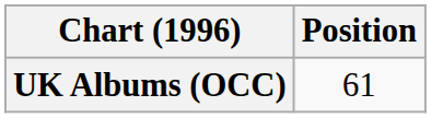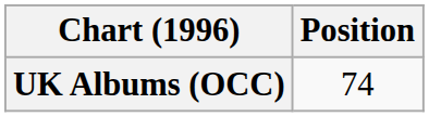 <table class="wikitable plainrowheaders" style="text-align:center">
 <tr>
 <th scope="col">Chart (1996)</th>
 <th scope="col">Position</th>
 </tr>
 <tr>
 <th scope="row">UK Albums (OCC)</th>
-<td>61</td>
+<td>74</td>
 </tr>
 </table>
